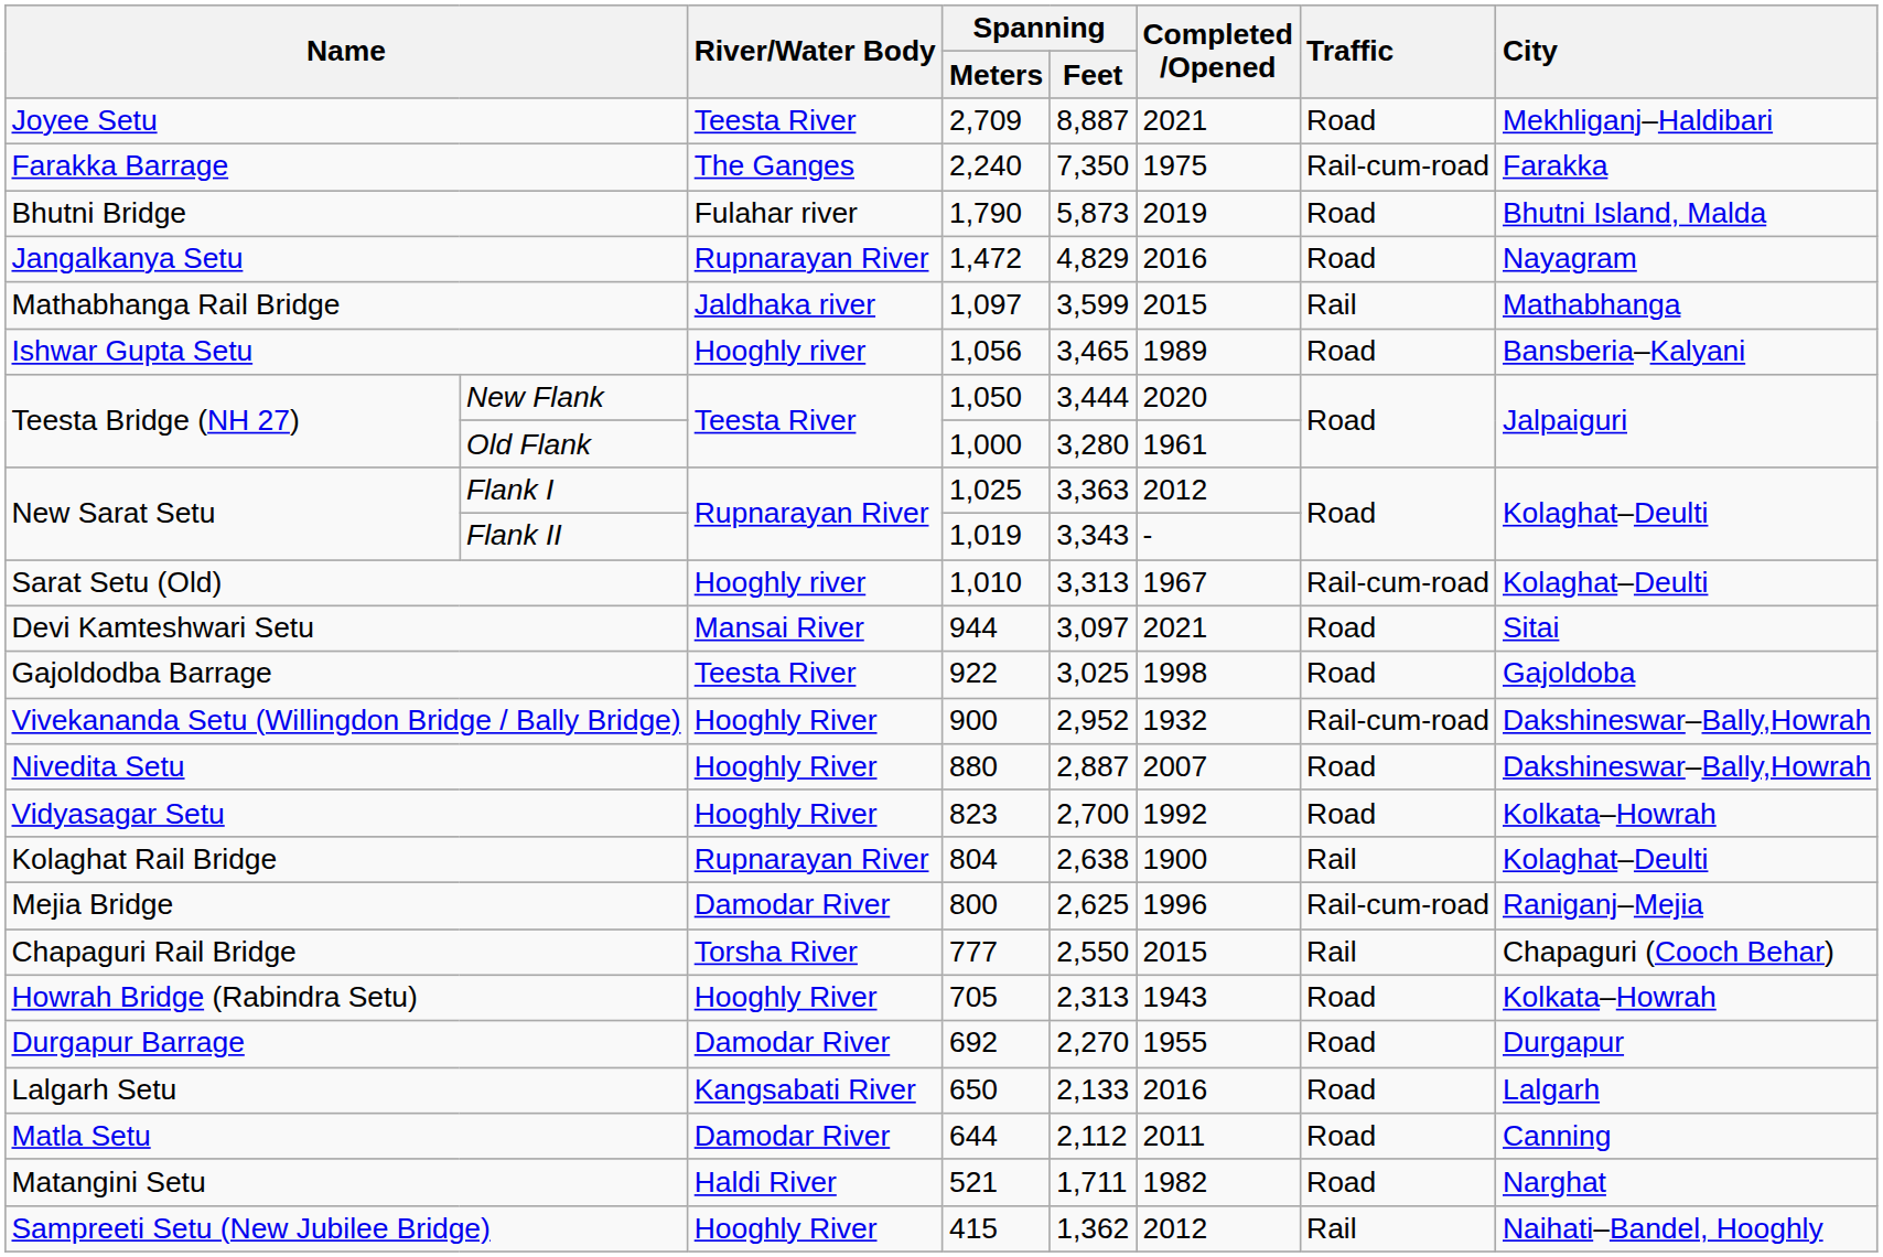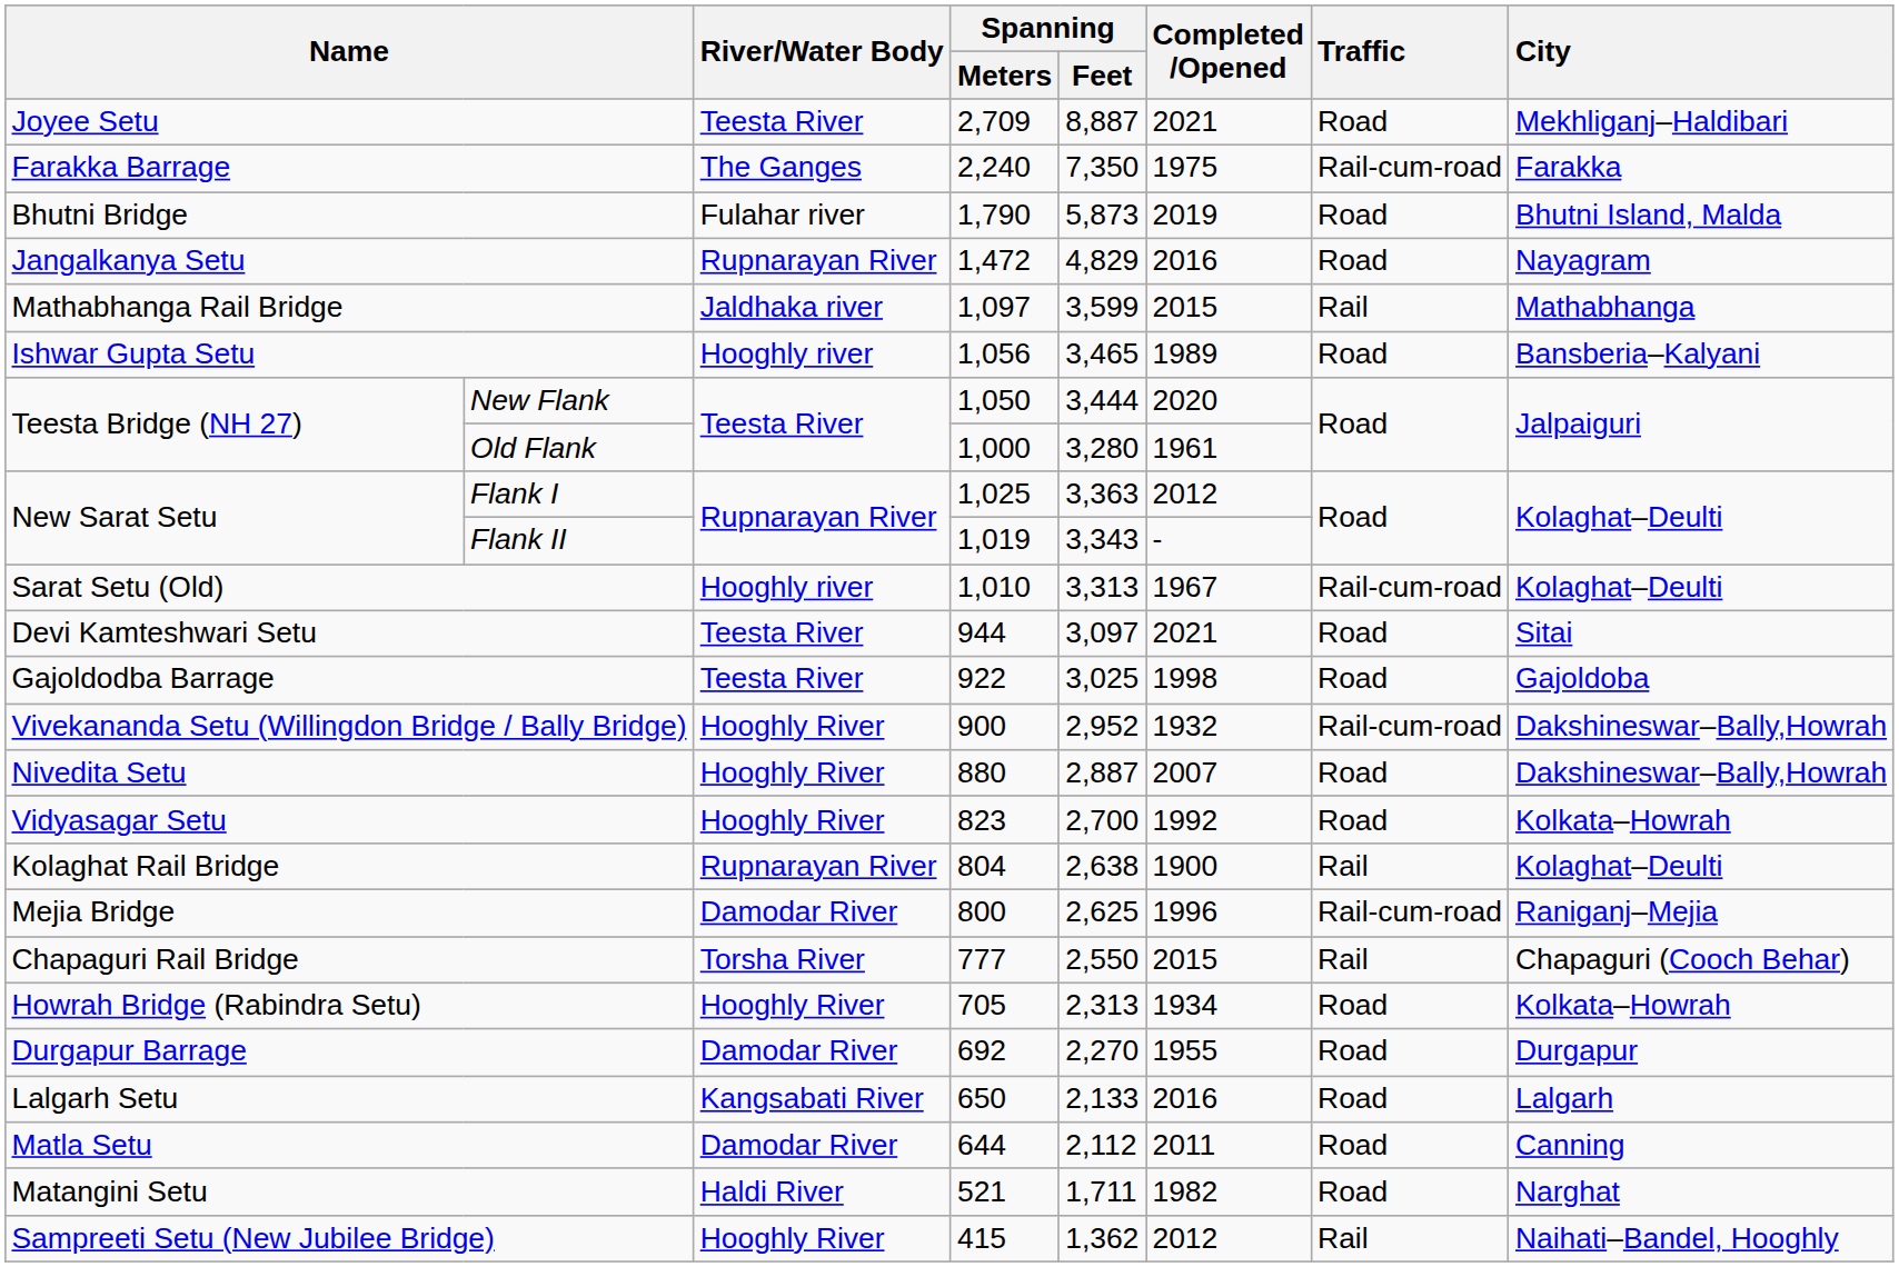 <table class="wikitable sortable" style="margin:auto;">
 <tr style="background:#efefef;">
 <th colspan="2" rowspan="2">Name</th>
 <th rowspan=2 style="text-align:left;">River/Water Body</th>
 <th colspan="2">Spanning</th>
 <th rowspan="2">Completed <br>/Opened</th>
 <th rowspan=2 style="text-align:left;">Traffic</th>
 <th rowspan=2 style="text-align:left;">City</th>
 </tr>
 <tr>
 <th>Meters</th>
 <th>Feet</th>
 </tr>
 <tr>
 <td colspan="2"><a href='#'>Joyee Setu</a></td>
 <td><a href='#'>Teesta River</a></td>
 <td>2,709</td>
 <td>8,887</td>
 <td>2021</td>
 <td>Road</td>
 <td><a href='#'>Mekhliganj</a>–<a href='#'>Haldibari</a></td>
 </tr>
 <tr>
 <td colspan="2"><a href='#'>Farakka Barrage</a></td>
 <td><a href='#'>The Ganges</a></td>
 <td>2,240</td>
 <td>7,350</td>
 <td>1975</td>
 <td>Rail-cum-road</td>
 <td><a href='#'>Farakka</a></td>
 </tr>
 <tr>
 <td colspan="2">Bhutni Bridge</td>
 <td>Fulahar river</td>
 <td>1,790</td>
 <td>5,873</td>
 <td>2019</td>
 <td>Road</td>
 <td><a href='#'>Bhutni Island, Malda</a></td>
 </tr>
 <tr>
 <td colspan="2"><a href='#'>Jangalkanya Setu</a></td>
 <td><a href='#'>Rupnarayan River</a></td>
 <td>1,472</td>
 <td>4,829</td>
 <td>2016</td>
 <td>Road</td>
 <td><a href='#'>Nayagram</a></td>
 </tr>
 <tr>
 <td colspan="2">Mathabhanga Rail Bridge</td>
 <td><a href='#'>Jaldhaka river</a></td>
 <td>1,097</td>
 <td>3,599</td>
 <td>2015</td>
 <td>Rail</td>
 <td><a href='#'>Mathabhanga</a></td>
 </tr>
 <tr>
 <td colspan="2"><a href='#'>Ishwar Gupta Setu</a></td>
 <td><a href='#'>Hooghly river</a></td>
 <td>1,056</td>
 <td>3,465</td>
 <td>1989</td>
 <td>Road</td>
 <td><a href='#'>Bansberia</a>–<a href='#'>Kalyani</a></td>
 </tr>
 <tr>
 <td rowspan="2">Teesta Bridge (<a href='#'>NH 27</a>)</td>
 <td><em>New Flank</em></td>
 <td rowspan="2"><a href='#'>Teesta River</a></td>
 <td>1,050</td>
 <td>3,444</td>
 <td>2020</td>
 <td rowspan="2">Road</td>
 <td rowspan="2"><a href='#'>Jalpaiguri</a></td>
 </tr>
 <tr>
 <td><em>Old Flank</em></td>
 <td>1,000</td>
 <td>3,280</td>
 <td>1961</td>
 </tr>
 <tr>
 <td rowspan="2">New Sarat Setu</td>
 <td><em>Flank I</em></td>
 <td rowspan="2"><a href='#'>Rupnarayan River</a></td>
 <td>1,025</td>
 <td>3,363</td>
 <td>2012</td>
 <td rowspan="2">Road</td>
 <td rowspan="2"><a href='#'>Kolaghat</a>–<a href='#'>Deulti</a></td>
 </tr>
 <tr>
 <td><em>Flank II</em></td>
 <td>1,019</td>
 <td>3,343</td>
 <td>-</td>
 </tr>
 <tr>
 <td colspan="2">Sarat Setu (Old)</td>
 <td><a href='#'>Hooghly river</a></td>
 <td>1,010</td>
 <td>3,313</td>
 <td>1967</td>
 <td>Rail-cum-road</td>
 <td><a href='#'>Kolaghat</a>–<a href='#'>Deulti</a></td>
 </tr>
 <tr>
 <td colspan="2">Devi Kamteshwari Setu</td>
-<td><a href='#'>Mansai River</a></td>
+<td><a href='#'>Teesta River</a></td>
 <td>944</td>
 <td>3,097</td>
 <td>2021</td>
 <td>Road</td>
 <td><a href='#'>Sitai</a></td>
 </tr>
 <tr>
 <td colspan="2">Gajoldodba Barrage</td>
 <td><a href='#'>Teesta River</a></td>
 <td>922</td>
 <td>3,025</td>
 <td>1998</td>
 <td>Road</td>
 <td><a href='#'>Gajoldoba</a></td>
 </tr>
 <tr>
 <td colspan="2"><a href='#'>Vivekananda Setu (Willingdon Bridge / Bally Bridge)</a></td>
 <td><a href='#'>Hooghly River</a></td>
 <td>900</td>
 <td>2,952</td>
 <td>1932</td>
 <td>Rail-cum-road</td>
 <td><a href='#'>Dakshineswar</a>–<a href='#'>Bally,Howrah</a></td>
 </tr>
 <tr>
 <td colspan="2"><a href='#'>Nivedita Setu</a></td>
 <td><a href='#'>Hooghly River</a></td>
 <td>880</td>
 <td>2,887</td>
 <td>2007</td>
 <td>Road</td>
 <td><a href='#'>Dakshineswar</a>–<a href='#'>Bally,Howrah</a></td>
 </tr>
 <tr>
 <td colspan="2"><a href='#'>Vidyasagar Setu</a></td>
 <td><a href='#'>Hooghly River</a></td>
 <td>823</td>
 <td>2,700</td>
 <td>1992</td>
 <td>Road</td>
 <td><a href='#'>Kolkata</a>–<a href='#'>Howrah</a></td>
 </tr>
 <tr>
 <td colspan="2">Kolaghat Rail Bridge</td>
 <td><a href='#'>Rupnarayan River</a></td>
 <td>804</td>
 <td>2,638</td>
 <td>1900</td>
 <td>Rail</td>
 <td><a href='#'>Kolaghat</a>–<a href='#'>Deulti</a></td>
 </tr>
 <tr>
 <td colspan="2">Mejia Bridge</td>
 <td><a href='#'>Damodar River</a></td>
 <td>800</td>
 <td>2,625</td>
 <td>1996</td>
 <td>Rail-cum-road</td>
 <td><a href='#'>Raniganj</a>–<a href='#'>Mejia</a></td>
 </tr>
 <tr>
 <td colspan="2">Chapaguri Rail Bridge</td>
 <td><a href='#'>Torsha River</a></td>
 <td>777</td>
 <td>2,550</td>
 <td>2015</td>
 <td>Rail</td>
 <td>Chapaguri (<a href='#'>Cooch Behar</a>)</td>
 </tr>
 <tr>
 <td colspan="2"><a href='#'>Howrah Bridge</a> (Rabindra Setu)</td>
 <td><a href='#'>Hooghly River</a></td>
 <td>705</td>
 <td>2,313</td>
-<td>1943</td>
+<td>1934</td>
 <td>Road</td>
 <td><a href='#'>Kolkata</a>–<a href='#'>Howrah</a></td>
 </tr>
 <tr>
 <td colspan="2"><a href='#'>Durgapur Barrage</a></td>
 <td><a href='#'>Damodar River</a></td>
 <td>692</td>
 <td>2,270</td>
 <td>1955</td>
 <td>Road</td>
 <td><a href='#'>Durgapur</a></td>
 </tr>
 <tr>
 <td colspan="2">Lalgarh Setu</td>
 <td><a href='#'>Kangsabati River</a></td>
 <td>650</td>
 <td>2,133</td>
 <td>2016</td>
 <td>Road</td>
 <td><a href='#'>Lalgarh</a></td>
 </tr>
 <tr>
 <td colspan="2"><a href='#'>Matla Setu</a></td>
 <td><a href='#'>Damodar River</a></td>
 <td>644</td>
 <td>2,112</td>
 <td>2011</td>
 <td>Road</td>
 <td><a href='#'>Canning</a></td>
 </tr>
 <tr>
 <td colspan="2">Matangini Setu</td>
 <td><a href='#'>Haldi River</a></td>
 <td>521</td>
 <td>1,711</td>
 <td>1982</td>
 <td>Road</td>
 <td><a href='#'>Narghat</a></td>
 </tr>
 <tr>
 <td colspan="2"><a href='#'>Sampreeti Setu (New Jubilee Bridge)</a></td>
 <td><a href='#'>Hooghly River</a></td>
 <td>415</td>
 <td>1,362</td>
 <td>2012</td>
 <td>Rail</td>
 <td><a href='#'>Naihati</a>–<a href='#'>Bandel, Hooghly</a></td>
 </tr>
 </table>
